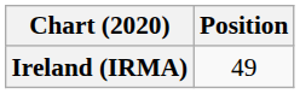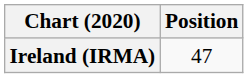 <table class="wikitable plainrowheaders" style="text-align:center">
 <tr>
 <th scope="col">Chart (2020)</th>
 <th scope="col">Position</th>
 </tr>
 <tr>
 <th scope="row">Ireland (IRMA)</th>
-<td>49</td>
+<td>47</td>
 </tr>
 </table>
